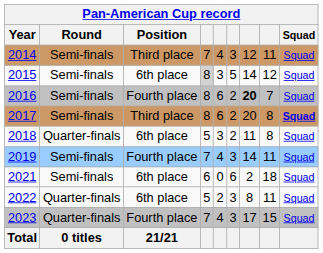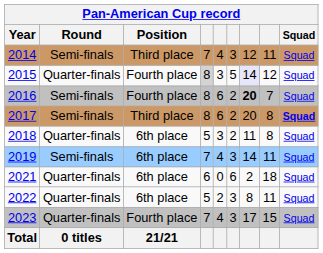 <table class="wikitable" style="text-align: center;">
 <tr>
 <th colspan=9><a href='#'>Pan-American Cup record</a></th>
 </tr>
 <tr>
 <th>Year</th>
 <th>Round</th>
 <th>Position</th>
 <th></th>
 <th></th>
 <th></th>
 <th></th>
 <th></th>
 <th><small>Squad</small></th>
 </tr>
 <tr bgcolor=cc9966>
 <td> <a href='#'>2014</a></td>
 <td>Semi-finals</td>
 <td>Third place</td>
 <td>7</td>
 <td>4</td>
 <td>3</td>
 <td>12</td>
 <td>11</td>
 <td><small><a href='#'>Squad</a></small></td>
 </tr>
 <tr>
 <td> <a href='#'>2015</a></td>
-<td>Semi-finals</td>
-<td>6th place</td>
+<td>Quarter-finals</td>
+<td>Fourth place</td>
 <td style="background: lightgrey;">8</td>
 <td>3</td>
 <td>5</td>
-<td>14</td>
+<td style="background: lavender;">14</td>
 <td>12</td>
 <td><small><a href='#'>Squad</a></small></td>
 </tr>
 <tr bgcolor=silver>
 <td> <a href='#'>2016</a></td>
 <td>Semi-finals</td>
 <td>Fourth place</td>
 <td>8</td>
 <td>6</td>
 <td>2</td>
 <td><strong>20</strong></td>
 <td>7</td>
 <td><small><a href='#'>Squad</a></small></td>
 </tr>
 <tr bgcolor=cc9966>
 <td> <a href='#'>2017</a></td>
 <td>Semi-finals</td>
 <td>Third place</td>
 <td>8</td>
 <td>6</td>
 <td>2</td>
 <td>20</td>
 <td>8</td>
 <td><strong><small><a href='#'>Squad</a></small></strong></td>
 </tr>
 <tr>
 <td> <a href='#'>2018</a></td>
 <td>Quarter-finals</td>
 <td>6th place</td>
 <td>5</td>
 <td>3</td>
 <td>2</td>
 <td>11</td>
 <td>8</td>
 <td><small><a href='#'>Squad</a></small></td>
 </tr>
 <tr bgcolor=#9acdff>
 <td> <a href='#'>2019</a></td>
 <td>Semi-finals</td>
-<td>Fourth place</td>
+<td>6th place</td>
 <td>7</td>
 <td>4</td>
 <td>3</td>
 <td>14</td>
 <td>11</td>
 <td><small><a href='#'>Squad</a></small></td>
 </tr>
 <tr>
 <td> <a href='#'>2021</a></td>
-<td>Semi-finals</td>
+<td>Quarter-finals</td>
 <td>6th place</td>
 <td>6</td>
 <td>0</td>
 <td>6</td>
 <td>2</td>
 <td>18</td>
 <td><small><a href='#'>Squad</a></small></td>
 </tr>
 <tr>
 <td> <a href='#'>2022</a></td>
 <td>Quarter-finals</td>
 <td>6th place</td>
 <td>5</td>
 <td>2</td>
 <td>3</td>
 <td>8</td>
 <td>11</td>
 <td><small><a href='#'>Squad</a></small></td>
 </tr>
 <tr bgcolor=silver>
 <td> <a href='#'>2023</a></td>
 <td>Quarter-finals</td>
 <td>Fourth place</td>
 <td>7</td>
 <td>4</td>
 <td>3</td>
 <td>17</td>
 <td>15</td>
 <td><small><a href='#'>Squad</a></small></td>
 </tr>
 <tr>
 <th>Total</th>
 <th>0 titles</th>
 <th>21/21</th>
 <th></th>
 <th></th>
 <th></th>
 <th></th>
 <th></th>
 <th></th>
 </tr>
 </table>
